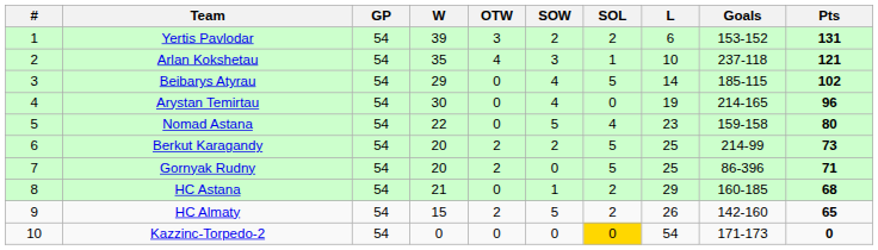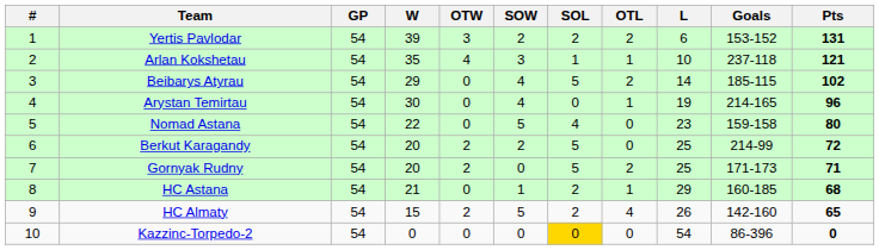 <table class="wikitable" width="80%">
 <tr>
 <th width="5%" bgcolor="#e0e0e0">#</th>
 <th width="25%" bgcolor="#e0e0e0">Team</th>
 <th width="5%" bgcolor="#e0e0e0">GP</th>
 <th width="5%" bgcolor="#e0e0e0">W</th>
 <th width="5%" bgcolor="#e0e0e0">OTW</th>
 <th width="5%" bgcolor="#e0e0e0">SOW</th>
 <th width="5%" bgcolor="#e0e0e0">SOL</th>
+<th width="5%" bgcolor="#e0e0e0">OTL</th>
 <th width="5%" bgcolor="#e0e0e0">L</th>
 <th width="7.5%" bgcolor="#e0e0e0">Goals</th>
 <th width="7.5%" bgcolor="#e0e0e0">Pts</th>
 </tr>
 <tr align="center" bgcolor="#CCFFCC">
 <td align="center">1</td>
 <td><a href='#'>Yertis Pavlodar</a></td>
 <td>54</td>
 <td>39</td>
 <td>3</td>
+<td>2</td>
 <td>2</td>
 <td>2</td>
 <td>6</td>
 <td>153-152</td>
 <td><strong>131</strong></td>
 </tr>
 <tr align="center" bgcolor="#CCFFCC">
 <td align="center">2</td>
 <td><a href='#'>Arlan Kokshetau</a></td>
 <td>54</td>
 <td>35</td>
 <td>4</td>
 <td>3</td>
 <td>1</td>
+<td>1</td>
 <td>10</td>
 <td>237-118</td>
 <td><strong>121</strong></td>
 </tr>
 <tr align="center" bgcolor="#CCFFCC">
 <td align="center">3</td>
 <td><a href='#'>Beibarys Atyrau</a></td>
 <td>54</td>
 <td>29</td>
 <td>0</td>
 <td>4</td>
 <td>5</td>
+<td>2</td>
 <td>14</td>
 <td>185-115</td>
 <td><strong>102</strong></td>
 </tr>
 <tr align="center" bgcolor="#CCFFCC">
 <td align="center">4</td>
 <td><a href='#'>Arystan Temirtau</a></td>
 <td>54</td>
 <td>30</td>
 <td>0</td>
 <td>4</td>
 <td>0</td>
+<td>1</td>
 <td>19</td>
 <td>214-165</td>
 <td><strong>96</strong></td>
 </tr>
 <tr align="center" bgcolor="#CCFFCC">
 <td align="center">5</td>
 <td><a href='#'>Nomad Astana</a></td>
 <td>54</td>
 <td>22</td>
 <td>0</td>
 <td>5</td>
 <td>4</td>
+<td>0</td>
 <td>23</td>
 <td>159-158</td>
 <td><strong>80</strong></td>
 </tr>
 <tr align="center" bgcolor="#CCFFCC">
 <td align="center">6</td>
 <td><a href='#'>Berkut Karagandy</a></td>
 <td>54</td>
 <td>20</td>
 <td>2</td>
 <td>2</td>
 <td>5</td>
+<td>0</td>
 <td>25</td>
 <td>214-99</td>
-<td><strong>73</strong></td>
+<td><strong>72</strong></td>
 </tr>
 <tr align="center" bgcolor="#CCFFCC">
 <td align="center">7</td>
 <td><a href='#'>Gornyak Rudny</a></td>
 <td>54</td>
 <td>20</td>
 <td>2</td>
 <td>0</td>
 <td>5</td>
+<td>2</td>
 <td>25</td>
-<td>86-396</td>
+<td>171-173</td>
 <td><strong>71</strong></td>
 </tr>
 <tr align="center" bgcolor="#CCFFCC">
 <td align="center">8</td>
 <td><a href='#'>HC Astana</a></td>
 <td>54</td>
 <td>21</td>
 <td>0</td>
 <td>1</td>
 <td>2</td>
+<td>1</td>
 <td>29</td>
 <td>160-185</td>
 <td><strong>68</strong></td>
 </tr>
 <tr align="center">
 <td align="center">9</td>
 <td><a href='#'>HC Almaty</a></td>
 <td>54</td>
 <td>15</td>
 <td>2</td>
 <td>5</td>
 <td>2</td>
+<td>4</td>
 <td>26</td>
 <td>142-160</td>
 <td><strong>65</strong></td>
 </tr>
 <tr align="center">
 <td align="center">10</td>
 <td><a href='#'>Kazzinc-Torpedo-2</a></td>
 <td>54</td>
 <td>0</td>
 <td>0</td>
 <td>0</td>
 <td style="background: gold;">0</td>
+<td>0</td>
 <td>54</td>
-<td>171-173</td>
+<td>86-396</td>
 <td><strong>0</strong></td>
 </tr>
 </table>
